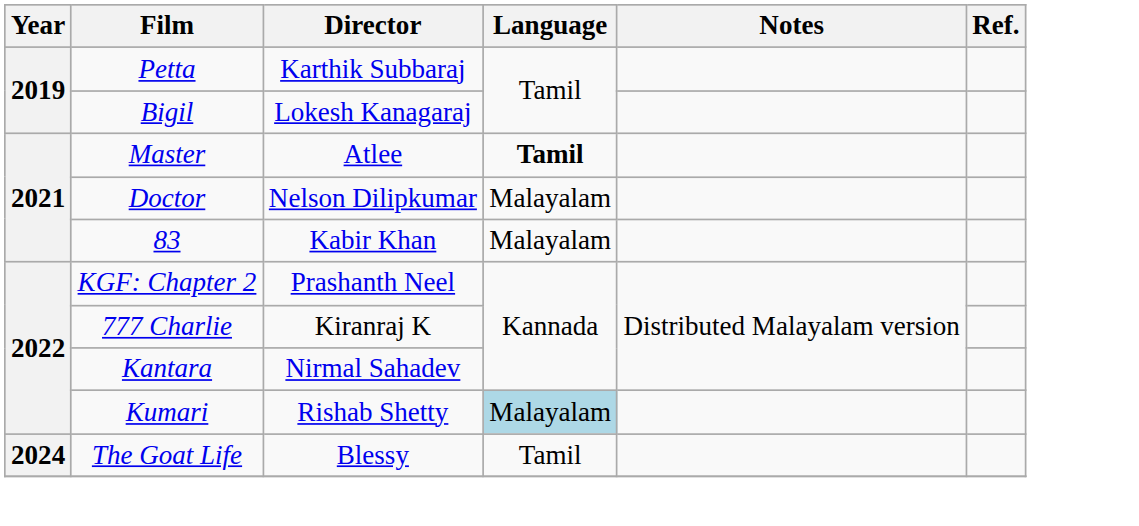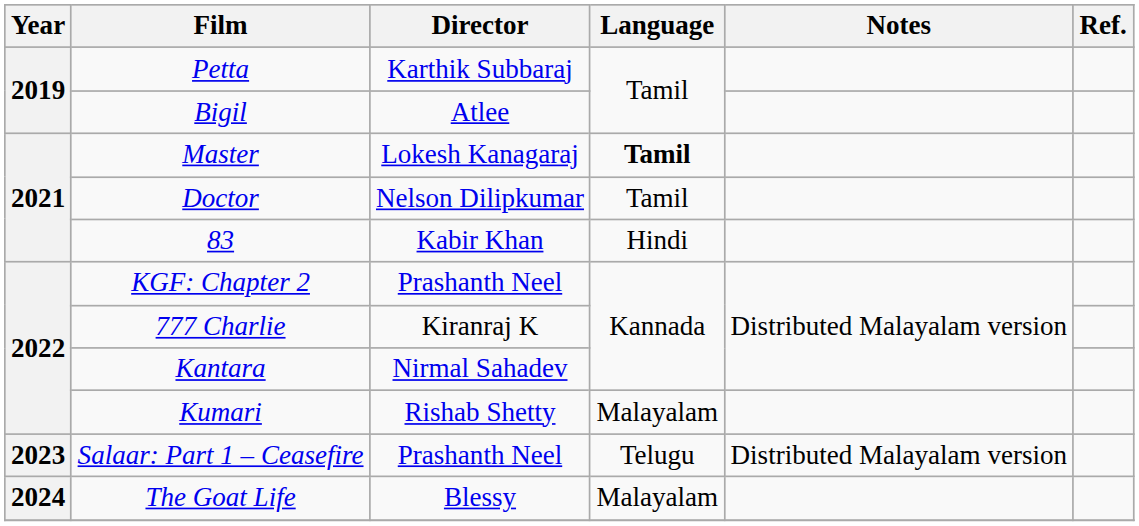 <table class="wikitable sortable" style="text-align: center;font-size:100%">
 <tr>
 <th>Year</th>
 <th>Film</th>
 <th>Director</th>
 <th>Language</th>
 <th>Notes</th>
 <th>Ref.</th>
 </tr>
 <tr>
 <th rowspan="2">2019</th>
 <td><a href='#'><em>Petta</em></a></td>
 <td><a href='#'>Karthik Subbaraj</a></td>
 <td rowspan="2">Tamil</td>
 <td></td>
 <td></td>
 </tr>
 <tr>
 <td><em><a href='#'>Bigil</a></em></td>
-<td><a href='#'>Lokesh Kanagaraj</a></td>
+<td><a href='#'>Atlee</a></td>
 <td></td>
 <td></td>
 </tr>
 <tr>
 <th rowspan="3">2021</th>
 <td><a href='#'><em>Master</em></a></td>
-<td><a href='#'>Atlee</a></td>
+<td><a href='#'>Lokesh Kanagaraj</a></td>
 <td><strong>Tamil</strong></td>
 <td></td>
 <td></td>
 </tr>
 <tr>
 <td><a href='#'><em>Doctor</em></a></td>
 <td><a href='#'>Nelson Dilipkumar</a></td>
-<td>Malayalam</td>
+<td>Tamil</td>
 <td></td>
 <td></td>
 </tr>
 <tr>
 <td><a href='#'><em>83</em></a></td>
 <td><a href='#'>Kabir Khan</a></td>
-<td>Malayalam</td>
+<td>Hindi</td>
 <td></td>
 <td></td>
 </tr>
 <tr>
 <th rowspan="4">2022</th>
 <td><em><a href='#'>KGF: Chapter 2</a></em></td>
 <td><a href='#'>Prashanth Neel</a></td>
 <td rowspan="3">Kannada</td>
 <td rowspan="3">Distributed Malayalam version</td>
 <td></td>
 </tr>
 <tr>
 <td><em><a href='#'>777 Charlie</a></em></td>
 <td>Kiranraj K</td>
 <td></td>
 </tr>
 <tr>
 <td><a href='#'><em>Kantara</em></a></td>
 <td><a href='#'>Nirmal Sahadev</a></td>
 <td></td>
 </tr>
 <tr>
 <td><a href='#'><em>Kumari</em></a></td>
 <td><a href='#'>Rishab Shetty</a></td>
-<td style="background: lightblue;">Malayalam</td>
+<td>Malayalam</td>
 <td></td>
+<td></td>
+</tr>
+<tr>
+<th>2023</th>
+<td><em><a href='#'>Salaar: Part 1 – Ceasefire</a></em></td>
+<td><a href='#'>Prashanth Neel</a></td>
+<td>Telugu</td>
+<td>Distributed Malayalam version</td>
 <td></td>
 </tr>
 <tr>
 <th>2024</th>
 <td><em><a href='#'>The Goat Life</a></em></td>
 <td><a href='#'>Blessy</a></td>
-<td>Tamil</td>
+<td>Malayalam</td>
 <td></td>
 <td></td>
 </tr>
 <tr>
 </tr>
 </table>
